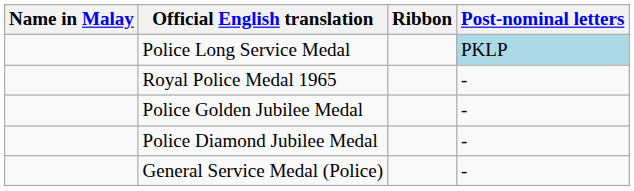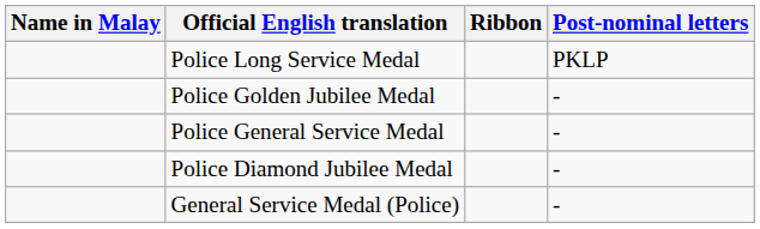 <table class="wikitable">
 <tr>
 <th>Name in <a href='#'>Malay</a></th>
 <th>Official <a href='#'>English</a> translation</th>
 <th>Ribbon</th>
 <th><a href='#'>Post-nominal letters</a></th>
 </tr>
 <tr>
 <td></td>
 <td>Police Long Service Medal</td>
 <td></td>
-<td style="background: lightblue;">PKLP</td>
+<td>PKLP</td>
 </tr>
 <tr>
 <td></td>
-<td>Royal Police Medal 1965</td>
+<td>Police Golden Jubilee Medal</td>
 <td></td>
 <td>-</td>
 </tr>
 <tr>
 <td></td>
-<td>Police Golden Jubilee Medal</td>
+<td>Police General Service Medal</td>
 <td></td>
 <td>-</td>
 </tr>
 <tr>
 <td></td>
 <td>Police Diamond Jubilee Medal</td>
 <td></td>
 <td>-</td>
 </tr>
 <tr>
 <td></td>
 <td>General Service Medal (Police)</td>
 <td></td>
 <td>-</td>
 </tr>
 </table>
